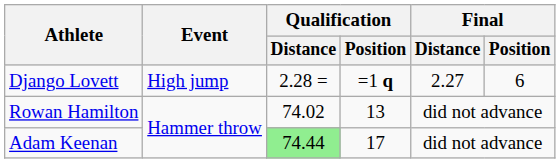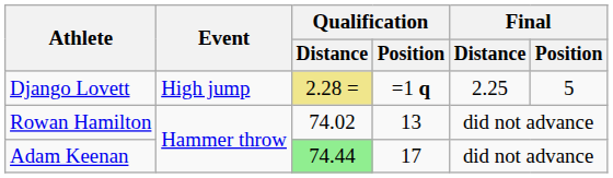 <table class=wikitable style="font-size:90%">
 <tr>
 <th rowspan="2">Athlete</th>
 <th rowspan="2">Event</th>
 <th colspan="2">Qualification</th>
 <th colspan="2">Final</th>
 </tr>
 <tr style="font-size:95%">
 <th>Distance</th>
 <th>Position</th>
 <th>Distance</th>
 <th>Position</th>
 </tr>
 <tr align=center>
 <td align=left><a href='#'>Django Lovett</a></td>
 <td align=left><a href='#'>High jump</a></td>
-<td>2.28 =</td>
+<td style="background: khaki;">2.28 =</td>
 <td>=1 <strong>q</strong></td>
-<td>2.27</td>
-<td>6</td>
+<td>2.25</td>
+<td>5</td>
 </tr>
 <tr align=center>
 <td align=left><a href='#'>Rowan Hamilton</a></td>
 <td align=left rowspan=2><a href='#'>Hammer throw</a></td>
 <td>74.02</td>
 <td>13</td>
 <td colspan=2>did not advance</td>
 </tr>
 <tr align=center>
 <td align=left><a href='#'>Adam Keenan</a></td>
 <td style="background: lightgreen;">74.44</td>
 <td>17</td>
 <td colspan=2>did not advance</td>
 </tr>
 </table>
